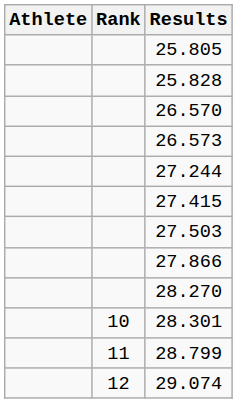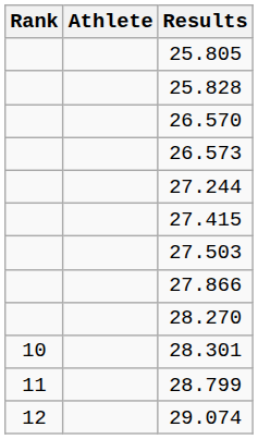 <table class="wikitable sortable" style="text-align:center">
 <tr>
+<th>Rank</th>
 <th>Athlete</th>
-<th>Rank</th>
 <th>Results</th>
 </tr>
 <tr>
+<td></td>
 <td align="left"></td>
-<td></td>
 <td>25.805</td>
 </tr>
 <tr>
+<td></td>
 <td align="left"></td>
-<td></td>
 <td>25.828</td>
 </tr>
 <tr>
+<td></td>
 <td align="left"></td>
-<td></td>
 <td>26.570</td>
 </tr>
 <tr>
+<td></td>
 <td align="left"></td>
-<td></td>
 <td>26.573</td>
 </tr>
 <tr>
+<td></td>
 <td align="left"></td>
-<td></td>
 <td>27.244</td>
 </tr>
 <tr>
+<td></td>
 <td align="left"></td>
-<td></td>
 <td>27.415</td>
 </tr>
 <tr>
+<td></td>
 <td align="left"></td>
-<td></td>
 <td>27.503</td>
 </tr>
 <tr>
+<td></td>
 <td align="left"></td>
-<td></td>
 <td>27.866</td>
 </tr>
 <tr>
+<td></td>
 <td align="left"></td>
-<td></td>
 <td>28.270</td>
 </tr>
 <tr>
+<td>10</td>
 <td align="left"></td>
-<td>10</td>
 <td>28.301</td>
 </tr>
 <tr>
+<td>11</td>
 <td align="left"></td>
-<td>11</td>
 <td>28.799</td>
 </tr>
 <tr>
+<td>12</td>
 <td align="left"></td>
-<td>12</td>
 <td>29.074</td>
 </tr>
 </table>
